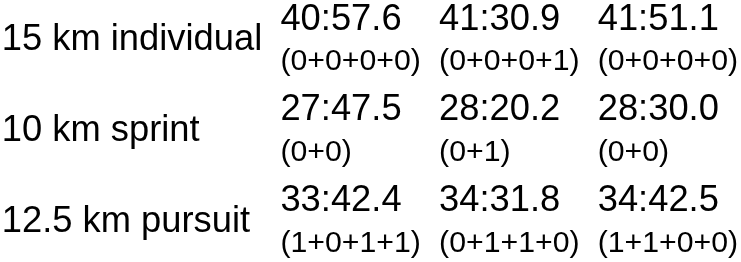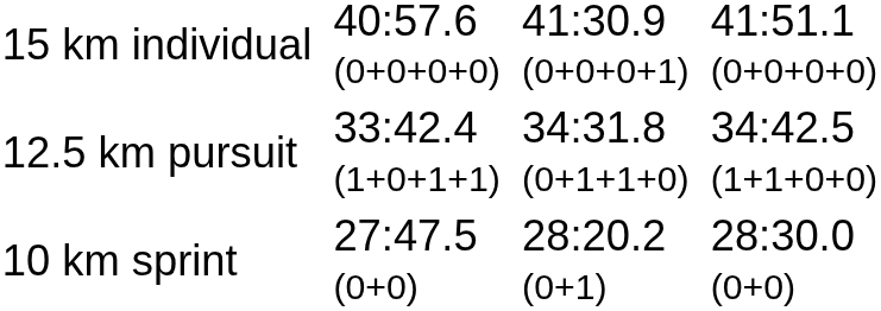 <table>
 <tr>
 <td>15 km individual<br><em></em></td>
 <td></td>
 <td>40:57.6<br><small>(0+0+0+0)</small></td>
 <td></td>
 <td>41:30.9<br><small>(0+0+0+1)</small></td>
 <td></td>
 <td>41:51.1<br><small>(0+0+0+0)</small></td>
 </tr>
 <tr>
+<td>12.5 km pursuit<br><em></em></td>
+<td></td>
+<td>33:42.4<br><small>(1+0+1+1)</small></td>
+<td></td>
+<td>34:31.8<br><small>(0+1+1+0)</small></td>
+<td></td>
+<td>34:42.5<br><small>(1+1+0+0)</small></td>
+</tr>
+<tr>
 <td>10 km sprint<br><em></em></td>
 <td></td>
 <td>27:47.5<br><small>(0+0)</small></td>
 <td></td>
 <td>28:20.2<br><small>(0+1)</small></td>
 <td></td>
 <td>28:30.0<br><small>(0+0)</small></td>
 </tr>
-<tr>
-<td>12.5 km pursuit<br><em></em></td>
-<td></td>
-<td>33:42.4<br><small>(1+0+1+1)</small></td>
-<td></td>
-<td>34:31.8<br><small>(0+1+1+0)</small></td>
-<td></td>
-<td>34:42.5<br><small>(1+1+0+0)</small></td>
-</tr>
 </table>
